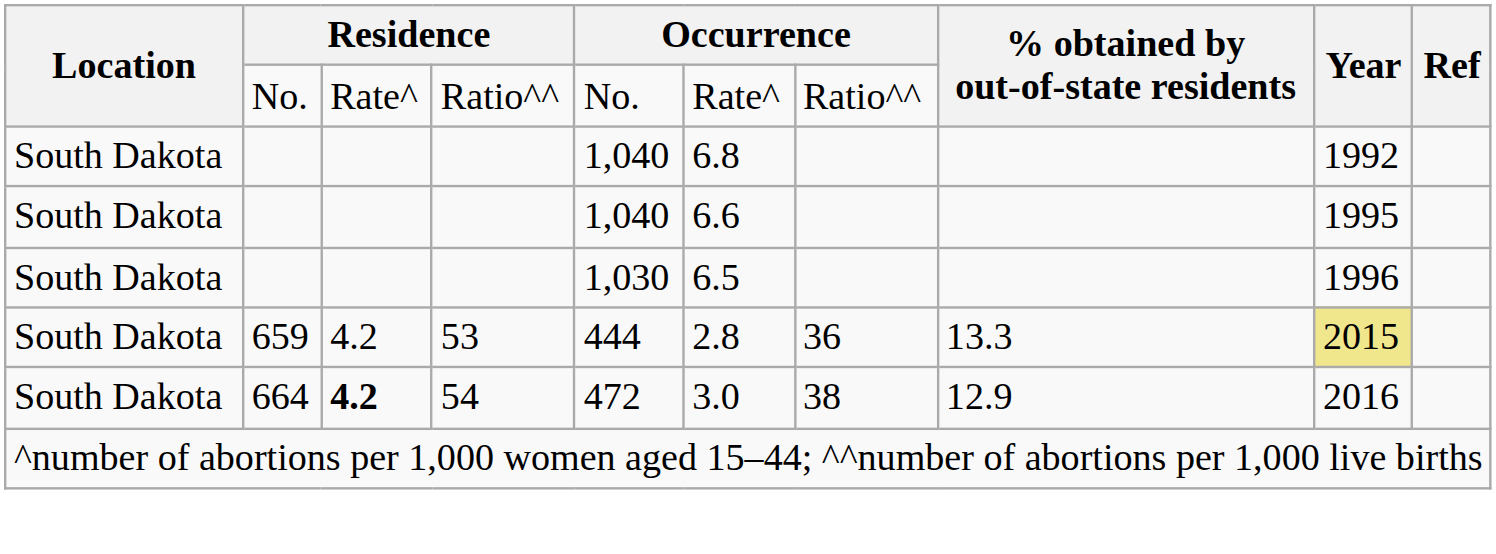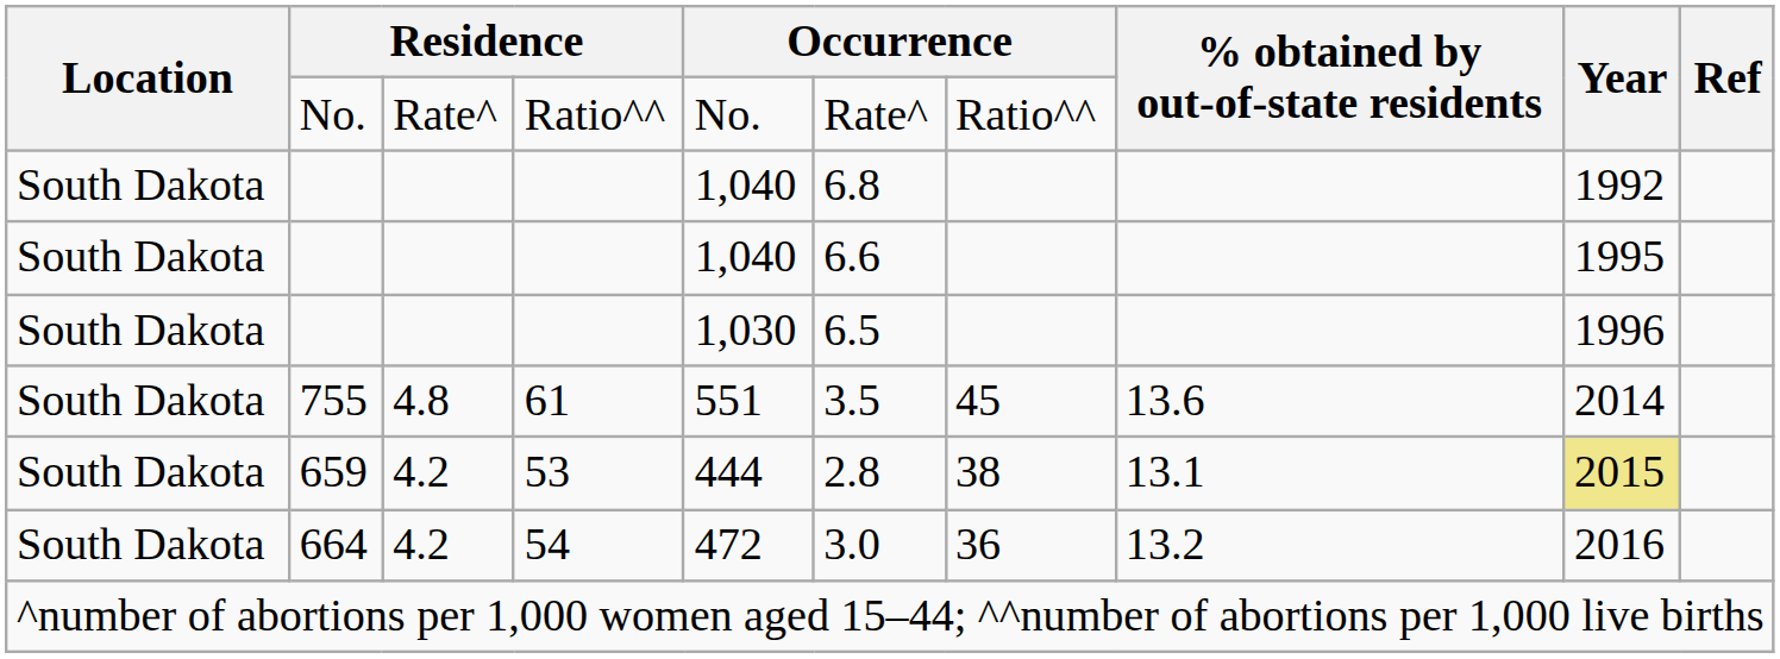 <table class="wikitable">
 <tr>
 <th rowspan="2">Location</th>
 <th colspan="3">Residence</th>
 <th colspan="3">Occurrence</th>
 <th rowspan="2">% obtained by<br>out-of-state residents</th>
 <th rowspan="2">Year</th>
 <th rowspan="2">Ref</th>
 </tr>
 <tr>
 <td>No.</td>
 <td>Rate^</td>
 <td>Ratio^^</td>
 <td>No.</td>
 <td>Rate^</td>
 <td>Ratio^^</td>
 </tr>
 <tr>
 <td>South Dakota</td>
 <td></td>
 <td></td>
 <td></td>
 <td>1,040</td>
 <td>6.8</td>
 <td></td>
 <td></td>
 <td>1992</td>
 <td></td>
 </tr>
 <tr>
 <td>South Dakota</td>
 <td></td>
 <td></td>
 <td></td>
 <td>1,040</td>
 <td>6.6</td>
 <td></td>
 <td></td>
 <td>1995</td>
 <td></td>
 </tr>
 <tr>
 <td>South Dakota</td>
 <td></td>
 <td></td>
 <td></td>
 <td>1,030</td>
 <td>6.5</td>
 <td></td>
 <td></td>
 <td>1996</td>
 <td></td>
 </tr>
 <tr>
 <td>South Dakota</td>
+<td>755</td>
+<td>4.8</td>
+<td>61</td>
+<td>551</td>
+<td>3.5</td>
+<td>45</td>
+<td>13.6</td>
+<td>2014</td>
+<td></td>
+</tr>
+<tr>
+<td>South Dakota</td>
 <td>659</td>
 <td>4.2</td>
 <td>53</td>
 <td>444</td>
 <td>2.8</td>
-<td>36</td>
-<td>13.3</td>
+<td>38</td>
+<td>13.1</td>
 <td style="background: khaki;">2015</td>
 <td></td>
 </tr>
 <tr>
 <td>South Dakota</td>
 <td>664</td>
-<td><strong>4.2</strong></td>
+<td>4.2</td>
 <td>54</td>
 <td>472</td>
 <td>3.0</td>
-<td>38</td>
-<td>12.9</td>
+<td>36</td>
+<td>13.2</td>
 <td>2016</td>
 <td></td>
 </tr>
 <tr>
 <td colspan="10">^number of abortions per 1,000 women aged 15–44; ^^number of abortions per 1,000 live births</td>
 </tr>
 </table>
